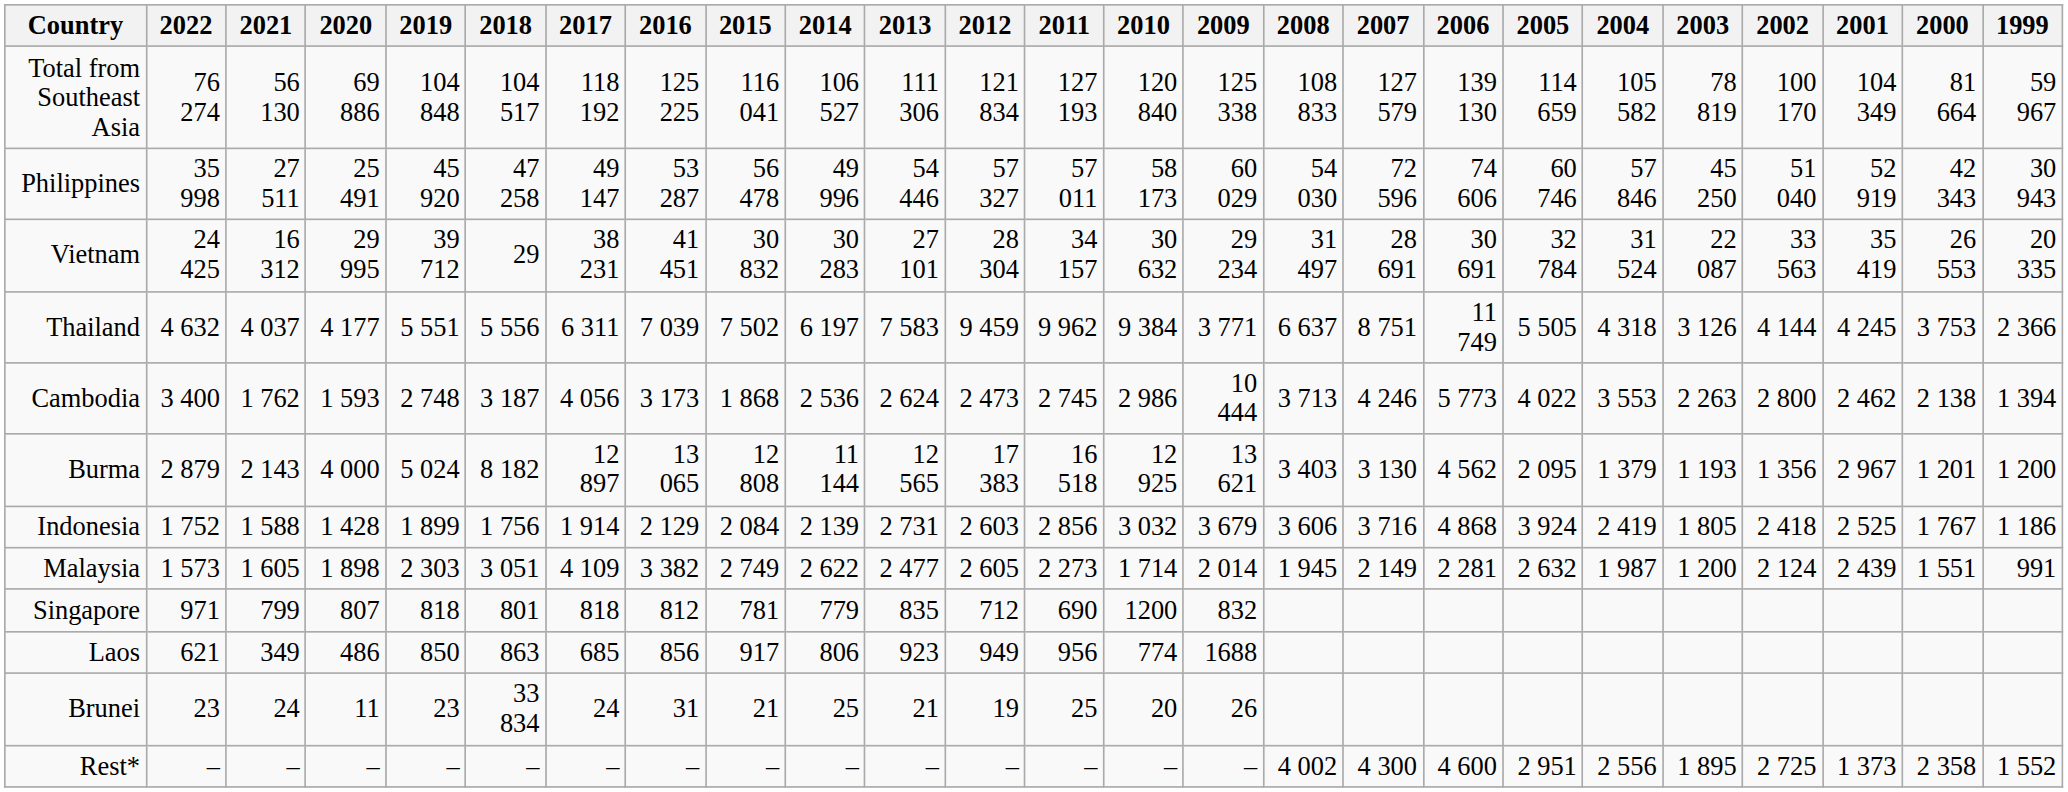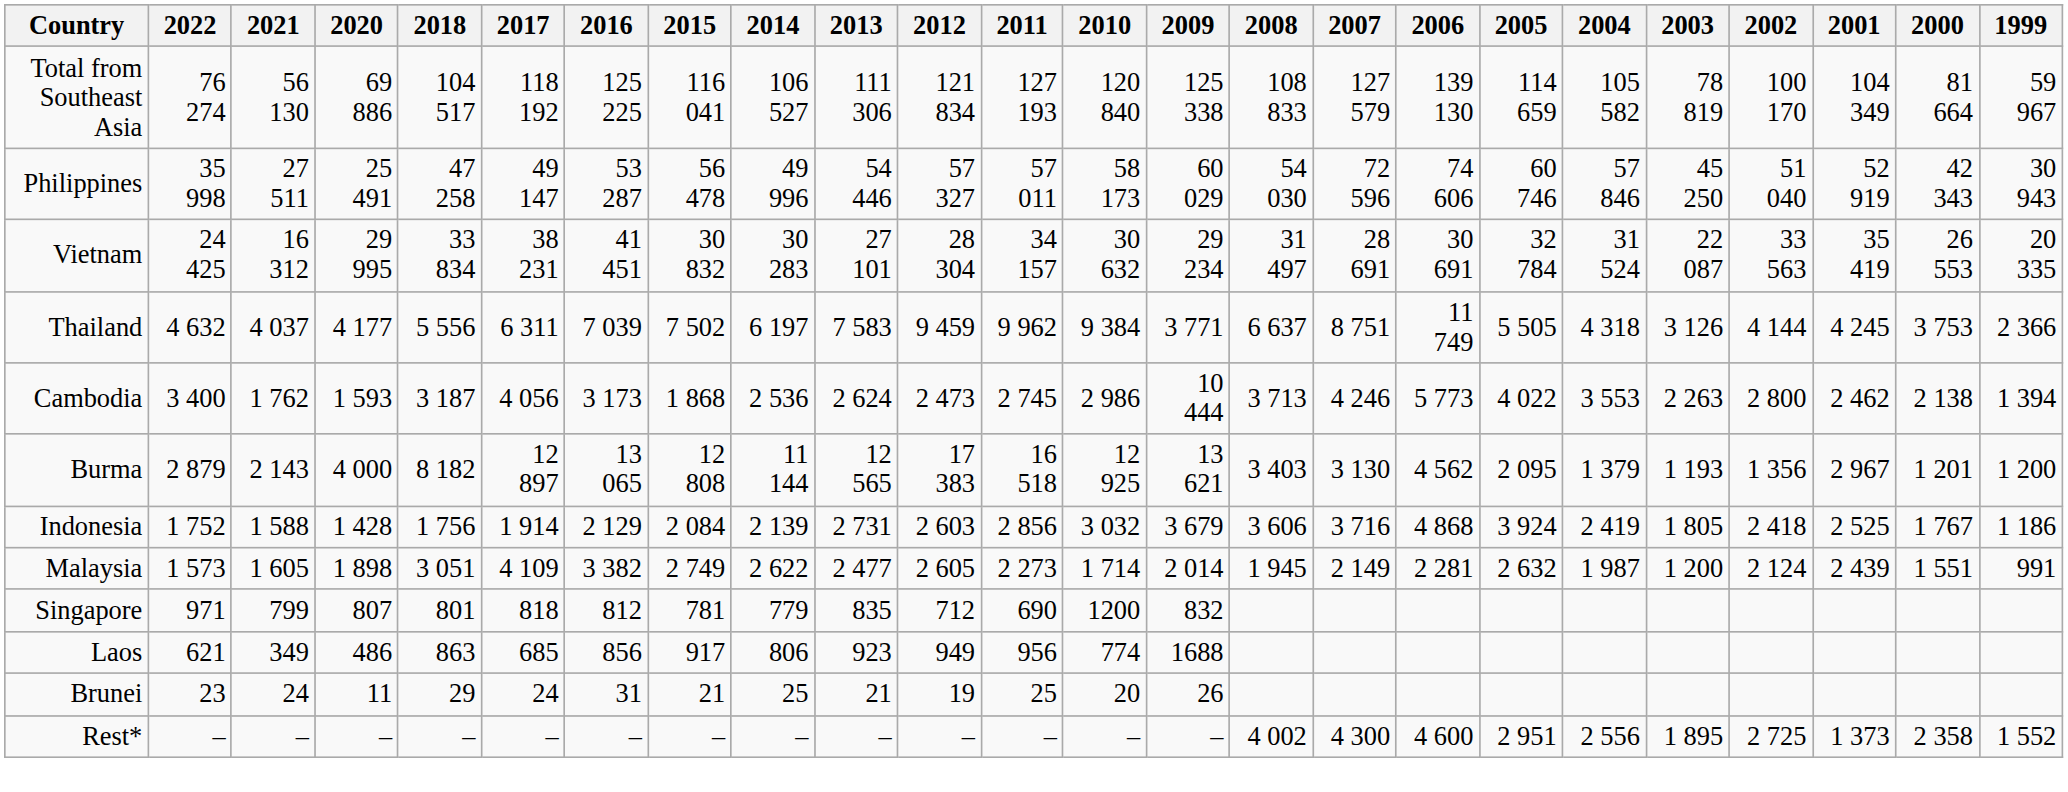 <table class="wikitable" style="text-align: right;">
 <tr>
 <th style="width:120pt;">Country</th>
 <th style="width:120pt;">2022</th>
 <th style="width:120pt;">2021</th>
 <th style="width:120pt;">2020</th>
-<th style="width:120pt;">2019</th>
 <th style="width:120pt;">2018</th>
 <th style="width:120pt;">2017</th>
 <th style="width:120pt;">2016</th>
 <th style="width:120pt;">2015</th>
 <th style="width:120pt;">2014</th>
 <th style="width:120pt;">2013</th>
 <th style="width:120pt;">2012</th>
 <th style="width:120pt;">2011</th>
 <th style="width:120pt;">2010</th>
 <th style="width:120pt;">2009</th>
 <th style="width:120pt;">2008</th>
 <th style="width:120pt;">2007</th>
 <th style="width:120pt;">2006</th>
 <th style="width:120pt;">2005</th>
 <th style="width:120pt;">2004</th>
 <th style="width:120pt;">2003</th>
 <th style="width:120pt;">2002</th>
 <th style="width:120pt;">2001</th>
 <th style="width:120pt;">2000</th>
 <th style="width:120pt;">1999</th>
 </tr>
 <tr>
 <td>Total from Southeast Asia</td>
 <td>76 274</td>
 <td>56 130</td>
 <td>69 886</td>
-<td>104 848</td>
 <td>104 517</td>
 <td>118 192</td>
 <td>125 225</td>
 <td>116 041</td>
 <td>106 527</td>
 <td>111 306</td>
 <td>121 834</td>
 <td>127 193</td>
 <td>120 840</td>
 <td>125 338</td>
 <td>108 833</td>
 <td>127 579</td>
 <td>139 130</td>
 <td>114 659</td>
 <td>105 582</td>
 <td>78 819</td>
 <td>100 170</td>
 <td>104 349</td>
 <td>81 664</td>
 <td>59 967</td>
 </tr>
 <tr>
 <td>Philippines</td>
 <td>35 998</td>
 <td>27 511</td>
 <td>25 491</td>
-<td>45 920</td>
 <td>47 258</td>
 <td>49 147</td>
 <td>53 287</td>
 <td>56 478</td>
 <td>49 996</td>
 <td>54 446</td>
 <td>57 327</td>
 <td>57 011</td>
 <td>58 173</td>
 <td>60 029</td>
 <td>54 030</td>
 <td>72 596</td>
 <td>74 606</td>
 <td>60 746</td>
 <td>57 846</td>
 <td>45 250</td>
 <td>51 040</td>
 <td>52 919</td>
 <td>42 343</td>
 <td>30 943</td>
 </tr>
 <tr>
 <td>Vietnam</td>
 <td>24 425</td>
 <td>16 312</td>
 <td>29 995</td>
-<td>39 712</td>
-<td>29</td>
+<td>33 834</td>
 <td>38 231</td>
 <td>41 451</td>
 <td>30 832</td>
 <td>30 283</td>
 <td>27 101</td>
 <td>28 304</td>
 <td>34 157</td>
 <td>30 632</td>
 <td>29 234</td>
 <td>31 497</td>
 <td>28 691</td>
 <td>30 691</td>
 <td>32 784</td>
 <td>31 524</td>
 <td>22 087</td>
 <td>33 563</td>
 <td>35 419</td>
 <td>26 553</td>
 <td>20 335</td>
 </tr>
 <tr>
 <td>Thailand</td>
 <td>4 632</td>
 <td>4 037</td>
 <td>4 177</td>
-<td>5 551</td>
 <td>5 556</td>
 <td>6 311</td>
 <td>7 039</td>
 <td>7 502</td>
 <td>6 197</td>
 <td>7 583</td>
 <td>9 459</td>
 <td>9 962</td>
 <td>9 384</td>
 <td>3 771</td>
 <td>6 637</td>
 <td>8 751</td>
 <td>11 749</td>
 <td>5 505</td>
 <td>4 318</td>
 <td>3 126</td>
 <td>4 144</td>
 <td>4 245</td>
 <td>3 753</td>
 <td>2 366</td>
 </tr>
 <tr>
 <td>Cambodia</td>
 <td>3 400</td>
 <td>1 762</td>
 <td>1 593</td>
-<td>2 748</td>
 <td>3 187</td>
 <td>4 056</td>
 <td>3 173</td>
 <td>1 868</td>
 <td>2 536</td>
 <td>2 624</td>
 <td>2 473</td>
 <td>2 745</td>
 <td>2 986</td>
 <td>10 444</td>
 <td>3 713</td>
 <td>4 246</td>
 <td>5 773</td>
 <td>4 022</td>
 <td>3 553</td>
 <td>2 263</td>
 <td>2 800</td>
 <td>2 462</td>
 <td>2 138</td>
 <td>1 394</td>
 </tr>
 <tr>
 <td>Burma</td>
 <td>2 879</td>
 <td>2 143</td>
 <td>4 000</td>
-<td>5 024</td>
 <td>8 182</td>
 <td>12 897</td>
 <td>13 065</td>
 <td>12 808</td>
 <td>11 144</td>
 <td>12 565</td>
 <td>17 383</td>
 <td>16 518</td>
 <td>12 925</td>
 <td>13 621</td>
 <td>3 403</td>
 <td>3 130</td>
 <td>4 562</td>
 <td>2 095</td>
 <td>1 379</td>
 <td>1 193</td>
 <td>1 356</td>
 <td>2 967</td>
 <td>1 201</td>
 <td>1 200</td>
 </tr>
 <tr>
 <td>Indonesia</td>
 <td>1 752</td>
 <td>1 588</td>
 <td>1 428</td>
-<td>1 899</td>
 <td>1 756</td>
 <td>1 914</td>
 <td>2 129</td>
 <td>2 084</td>
 <td>2 139</td>
 <td>2 731</td>
 <td>2 603</td>
 <td>2 856</td>
 <td>3 032</td>
 <td>3 679</td>
 <td>3 606</td>
 <td>3 716</td>
 <td>4 868</td>
 <td>3 924</td>
 <td>2 419</td>
 <td>1 805</td>
 <td>2 418</td>
 <td>2 525</td>
 <td>1 767</td>
 <td>1 186</td>
 </tr>
 <tr>
 <td>Malaysia</td>
 <td>1 573</td>
 <td>1 605</td>
 <td>1 898</td>
-<td>2 303</td>
 <td>3 051</td>
 <td>4 109</td>
 <td>3 382</td>
 <td>2 749</td>
 <td>2 622</td>
 <td>2 477</td>
 <td>2 605</td>
 <td>2 273</td>
 <td>1 714</td>
 <td>2 014</td>
 <td>1 945</td>
 <td>2 149</td>
 <td>2 281</td>
 <td>2 632</td>
 <td>1 987</td>
 <td>1 200</td>
 <td>2 124</td>
 <td>2 439</td>
 <td>1 551</td>
 <td>991</td>
 </tr>
 <tr>
 <td>Singapore</td>
 <td>971</td>
 <td>799</td>
 <td>807</td>
-<td>818</td>
 <td>801</td>
 <td>818</td>
 <td>812</td>
 <td>781</td>
 <td>779</td>
 <td>835</td>
 <td>712</td>
 <td>690</td>
 <td>1200</td>
 <td>832</td>
 <td></td>
 <td></td>
 <td></td>
 <td></td>
 <td></td>
 <td></td>
 <td></td>
 <td></td>
 <td></td>
 <td></td>
 </tr>
 <tr>
 <td>Laos</td>
 <td>621</td>
 <td>349</td>
 <td>486</td>
-<td>850</td>
 <td>863</td>
 <td>685</td>
 <td>856</td>
 <td>917</td>
 <td>806</td>
 <td>923</td>
 <td>949</td>
 <td>956</td>
 <td>774</td>
 <td>1688</td>
 <td></td>
 <td></td>
 <td></td>
 <td></td>
 <td></td>
 <td></td>
 <td></td>
 <td></td>
 <td></td>
 <td></td>
 </tr>
 <tr>
 <td>Brunei</td>
 <td>23</td>
 <td>24</td>
 <td>11</td>
-<td>23</td>
-<td>33 834</td>
+<td>29</td>
 <td>24</td>
 <td>31</td>
 <td>21</td>
 <td>25</td>
 <td>21</td>
 <td>19</td>
 <td>25</td>
 <td>20</td>
 <td>26</td>
 <td></td>
 <td></td>
 <td></td>
 <td></td>
 <td></td>
 <td></td>
 <td></td>
 <td></td>
 <td></td>
 <td></td>
 </tr>
 <tr>
 <td>Rest*</td>
 <td>–</td>
 <td>–</td>
 <td>–</td>
 <td>–</td>
 <td>–</td>
 <td>–</td>
 <td>–</td>
 <td>–</td>
 <td>–</td>
 <td>–</td>
 <td>–</td>
 <td>–</td>
 <td>–</td>
-<td>–</td>
 <td>4 002</td>
 <td>4 300</td>
 <td>4 600</td>
 <td>2 951</td>
 <td>2 556</td>
 <td>1 895</td>
 <td>2 725</td>
 <td>1 373</td>
 <td>2 358</td>
 <td>1 552</td>
 </tr>
 </table>
